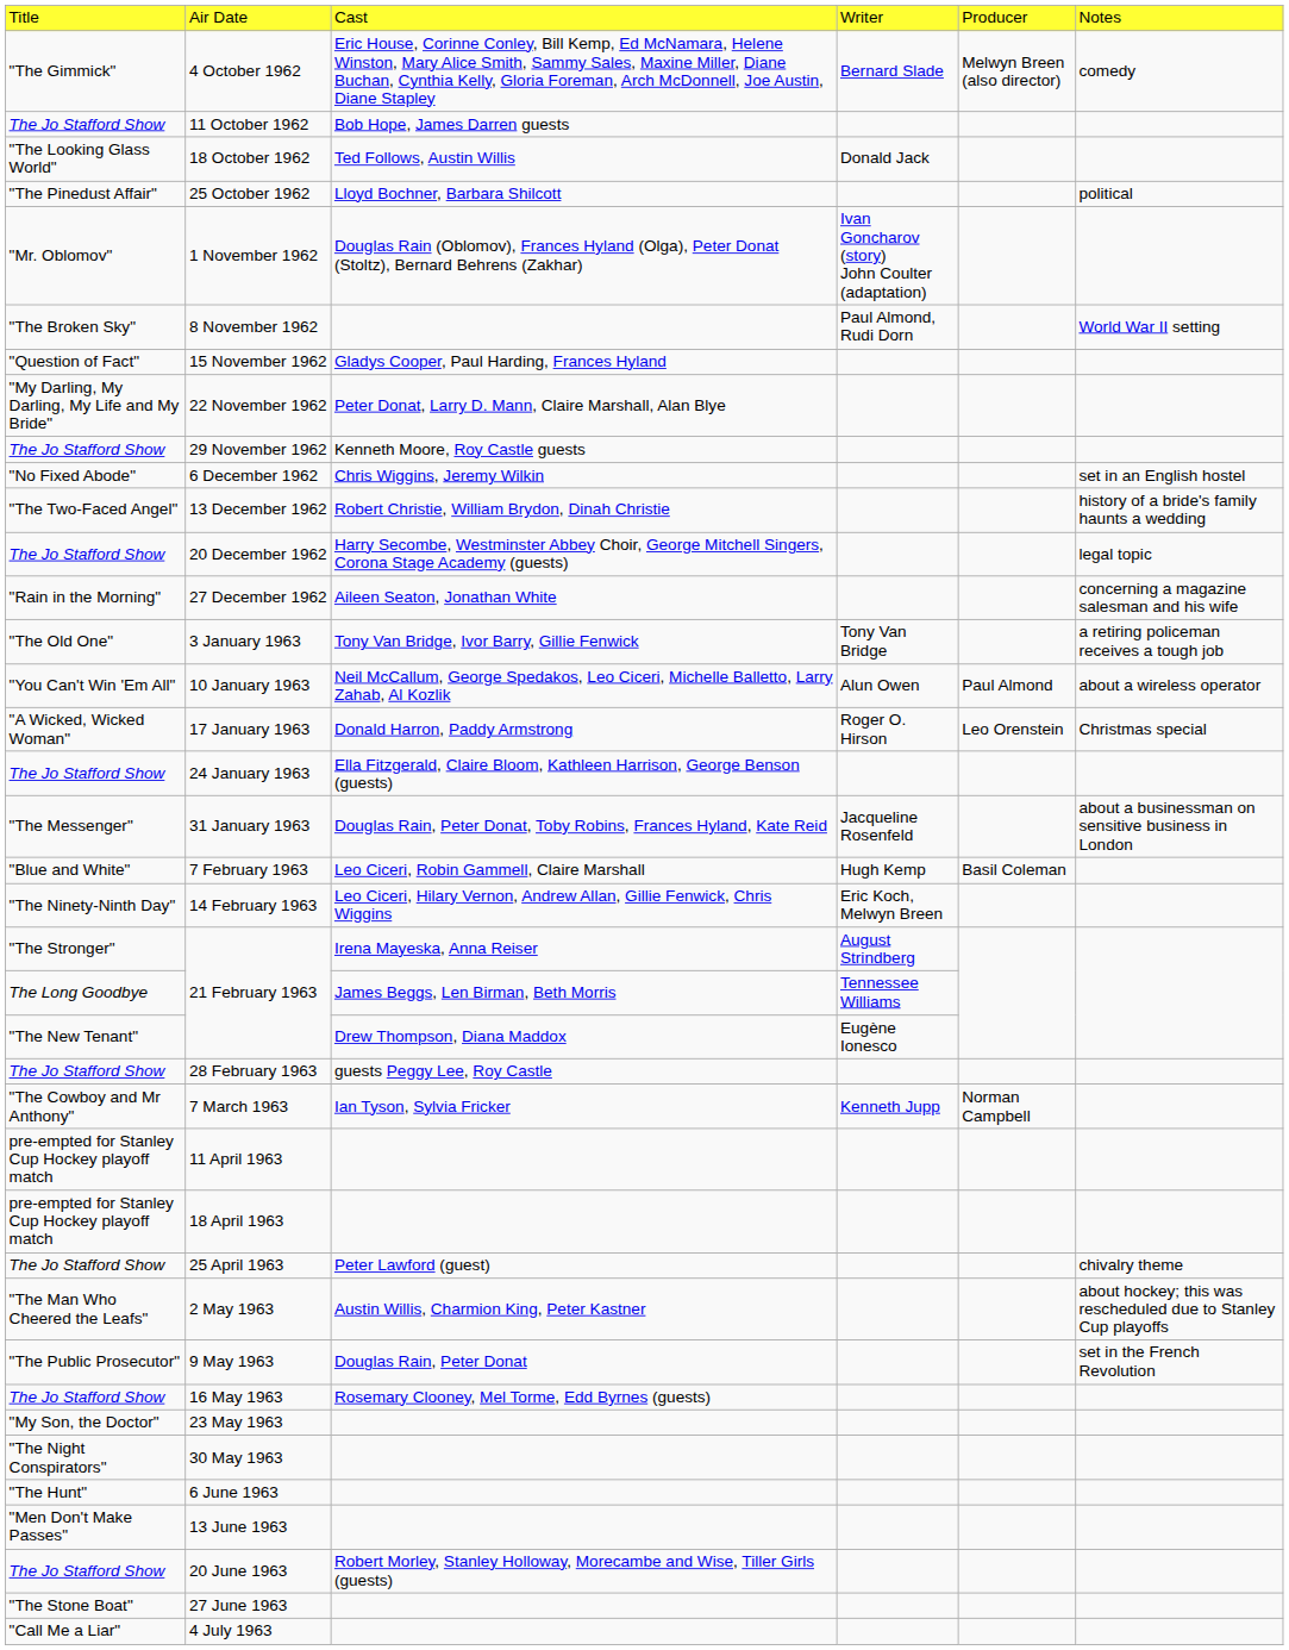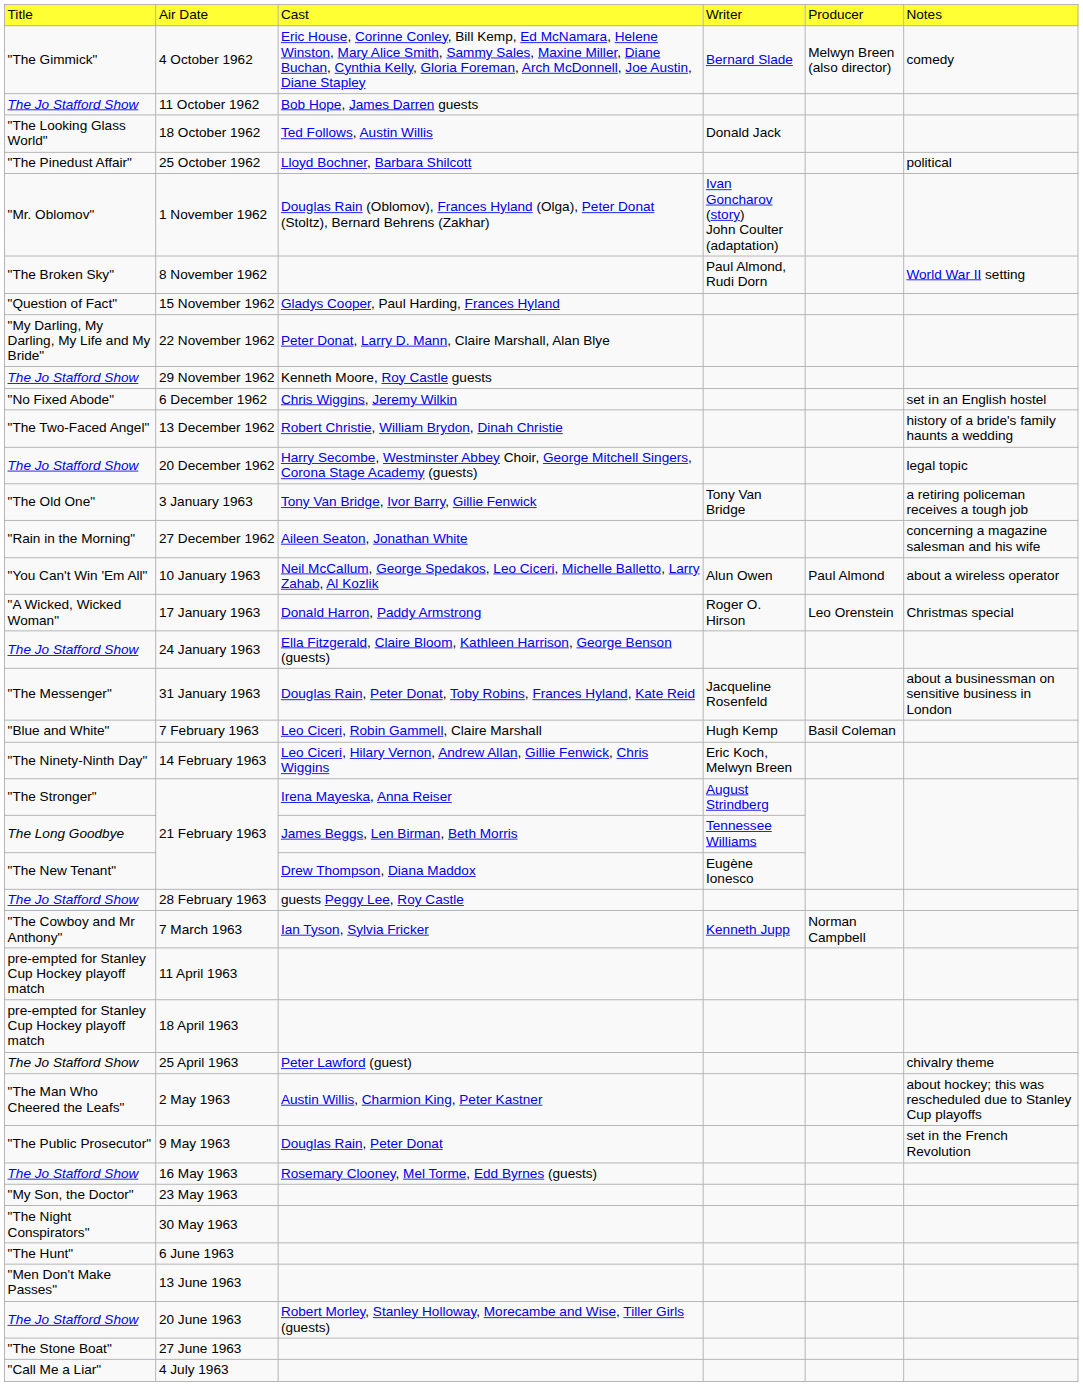 <table class="wikitable" style="width:100%; margin:auto;">
 <tr>
 <td style="background-color: #FFFF33;">Title</td>
 <td style="background-color: #FFFF33;">Air Date</td>
 <td style="background-color: #FFFF33;">Cast</td>
 <td style="background-color: #FFFF33;">Writer</td>
 <td style="background-color: #FFFF33;">Producer</td>
 <td style="background-color: #FFFF33;">Notes</td>
 </tr>
 <tr>
 <td>"The Gimmick"</td>
 <td>4 October 1962</td>
 <td><a href='#'>Eric House</a>, <a href='#'>Corinne Conley</a>, Bill Kemp, <a href='#'>Ed McNamara</a>, <a href='#'>Helene Winston</a>, <a href='#'>Mary Alice Smith</a>, <a href='#'>Sammy Sales</a>, <a href='#'>Maxine Miller</a>, <a href='#'>Diane Buchan</a>, <a href='#'>Cynthia Kelly</a>, <a href='#'>Gloria Foreman</a>, <a href='#'>Arch McDonnell</a>, <a href='#'>Joe Austin</a>, <a href='#'>Diane Stapley</a></td>
 <td><a href='#'>Bernard Slade</a></td>
 <td>Melwyn Breen (also director)</td>
 <td>comedy</td>
 </tr>
 <tr>
 <td><em><a href='#'>The Jo Stafford Show</a></em></td>
 <td>11 October 1962</td>
 <td><a href='#'>Bob Hope</a>, <a href='#'>James Darren</a> guests</td>
 <td></td>
 <td></td>
 <td></td>
 </tr>
 <tr>
 <td>"The Looking Glass World"</td>
 <td>18 October 1962</td>
 <td><a href='#'>Ted Follows</a>, <a href='#'>Austin Willis</a></td>
 <td>Donald Jack</td>
 <td></td>
 <td></td>
 </tr>
 <tr>
 <td>"The Pinedust Affair"</td>
 <td>25 October 1962</td>
 <td><a href='#'>Lloyd Bochner</a>, <a href='#'>Barbara Shilcott</a></td>
 <td></td>
 <td></td>
 <td>political</td>
 </tr>
 <tr>
 <td>"Mr. Oblomov"</td>
 <td>1 November 1962</td>
 <td><a href='#'>Douglas Rain</a> (Oblomov), <a href='#'>Frances Hyland</a> (Olga), <a href='#'>Peter Donat</a> (Stoltz), Bernard Behrens (Zakhar)</td>
 <td><a href='#'>Ivan Goncharov</a> (<a href='#'>story</a>)<br>John Coulter (adaptation)</td>
 <td></td>
 <td></td>
 </tr>
 <tr>
 <td>"The Broken Sky"</td>
 <td>8 November 1962</td>
 <td></td>
 <td>Paul Almond, Rudi Dorn</td>
 <td></td>
 <td><a href='#'>World War II</a> setting</td>
 </tr>
 <tr>
 <td>"Question of Fact"</td>
 <td>15 November 1962</td>
 <td><a href='#'>Gladys Cooper</a>, Paul Harding, <a href='#'>Frances Hyland</a></td>
 <td></td>
 <td></td>
 <td></td>
 </tr>
 <tr>
 <td>"My Darling, My Darling, My Life and My Bride"</td>
 <td>22 November 1962</td>
 <td><a href='#'>Peter Donat</a>, <a href='#'>Larry D. Mann</a>, Claire Marshall, Alan Blye</td>
 <td></td>
 <td></td>
 <td></td>
 </tr>
 <tr>
 <td><em><a href='#'>The Jo Stafford Show</a></em></td>
 <td>29 November 1962</td>
 <td>Kenneth Moore, <a href='#'>Roy Castle</a> guests</td>
 <td></td>
 <td></td>
 <td></td>
 </tr>
 <tr>
 <td>"No Fixed Abode"</td>
 <td>6 December 1962</td>
 <td><a href='#'>Chris Wiggins</a>, <a href='#'>Jeremy Wilkin</a></td>
 <td></td>
 <td></td>
 <td>set in an English hostel</td>
 </tr>
 <tr>
 <td>"The Two-Faced Angel"</td>
 <td>13 December 1962</td>
 <td><a href='#'>Robert Christie</a>, <a href='#'>William Brydon</a>, <a href='#'>Dinah Christie</a></td>
 <td></td>
 <td></td>
 <td>history of a bride's family haunts a wedding</td>
 </tr>
 <tr>
 <td><em><a href='#'>The Jo Stafford Show</a></em></td>
 <td>20 December 1962</td>
 <td><a href='#'>Harry Secombe</a>, <a href='#'>Westminster Abbey</a> Choir, <a href='#'>George Mitchell Singers</a>, <a href='#'>Corona Stage Academy</a> (guests)</td>
 <td></td>
 <td></td>
 <td>legal topic</td>
 </tr>
 <tr>
+<td>"The Old One"</td>
+<td>3 January 1963</td>
+<td><a href='#'>Tony Van Bridge</a>, <a href='#'>Ivor Barry</a>, <a href='#'>Gillie Fenwick</a></td>
+<td>Tony Van Bridge</td>
+<td></td>
+<td>a retiring policeman receives a tough job</td>
+</tr>
+<tr>
 <td>"Rain in the Morning"</td>
 <td>27 December 1962</td>
 <td><a href='#'>Aileen Seaton</a>, <a href='#'>Jonathan White</a></td>
 <td></td>
 <td></td>
 <td>concerning a magazine salesman and his wife</td>
-</tr>
-<tr>
-<td>"The Old One"</td>
-<td>3 January 1963</td>
-<td><a href='#'>Tony Van Bridge</a>, <a href='#'>Ivor Barry</a>, <a href='#'>Gillie Fenwick</a></td>
-<td>Tony Van Bridge</td>
-<td></td>
-<td>a retiring policeman receives a tough job</td>
 </tr>
 <tr>
 <td>"You Can't Win 'Em All"</td>
 <td>10 January 1963</td>
 <td><a href='#'>Neil McCallum</a>, <a href='#'>George Spedakos</a>, <a href='#'>Leo Ciceri</a>, <a href='#'>Michelle Balletto</a>, <a href='#'>Larry Zahab</a>, <a href='#'>Al Kozlik</a></td>
 <td>Alun Owen</td>
 <td>Paul Almond</td>
 <td>about a wireless operator</td>
 </tr>
 <tr>
 <td>"A Wicked, Wicked Woman"</td>
 <td>17 January 1963</td>
 <td><a href='#'>Donald Harron</a>, <a href='#'>Paddy Armstrong</a></td>
 <td>Roger O. Hirson</td>
 <td>Leo Orenstein</td>
 <td>Christmas special</td>
 </tr>
 <tr>
 <td><em><a href='#'>The Jo Stafford Show</a></em></td>
 <td>24 January 1963</td>
 <td><a href='#'>Ella Fitzgerald</a>, <a href='#'>Claire Bloom</a>, <a href='#'>Kathleen Harrison</a>, <a href='#'>George Benson</a> (guests)</td>
 <td></td>
 <td></td>
 <td></td>
 </tr>
 <tr>
 <td>"The Messenger"</td>
 <td>31 January 1963</td>
 <td><a href='#'>Douglas Rain</a>, <a href='#'>Peter Donat</a>, <a href='#'>Toby Robins</a>, <a href='#'>Frances Hyland</a>, <a href='#'>Kate Reid</a></td>
 <td>Jacqueline Rosenfeld</td>
 <td></td>
 <td>about a businessman on sensitive business in London</td>
 </tr>
 <tr>
 <td>"Blue and White"</td>
 <td>7 February 1963</td>
 <td><a href='#'>Leo Ciceri</a>, <a href='#'>Robin Gammell</a>, Claire Marshall</td>
 <td>Hugh Kemp</td>
 <td>Basil Coleman</td>
 <td></td>
 </tr>
 <tr>
 <td>"The Ninety-Ninth Day"</td>
 <td>14 February 1963</td>
 <td><a href='#'>Leo Ciceri</a>, <a href='#'>Hilary Vernon</a>, <a href='#'>Andrew Allan</a>, <a href='#'>Gillie Fenwick</a>, <a href='#'>Chris Wiggins</a></td>
 <td>Eric Koch, Melwyn Breen</td>
 <td></td>
 <td></td>
 </tr>
 <tr>
 <td>"The Stronger"</td>
 <td rowspan=3>21 February 1963</td>
 <td><a href='#'>Irena Mayeska</a>, <a href='#'>Anna Reiser</a></td>
 <td><a href='#'>August Strindberg</a></td>
 <td rowspan=3></td>
 <td rowspan=3></td>
 </tr>
 <tr>
 <td><em>The Long Goodbye</em></td>
 <td><a href='#'>James Beggs</a>, <a href='#'>Len Birman</a>, <a href='#'>Beth Morris</a></td>
 <td><a href='#'>Tennessee Williams</a></td>
 </tr>
 <tr>
 <td>"The New Tenant"</td>
 <td><a href='#'>Drew Thompson</a>, <a href='#'>Diana Maddox</a></td>
 <td>Eugène Ionesco</td>
 </tr>
 <tr>
 <td><em><a href='#'>The Jo Stafford Show</a></em></td>
 <td>28 February 1963</td>
 <td>guests <a href='#'>Peggy Lee</a>, <a href='#'>Roy Castle</a></td>
 <td></td>
 <td></td>
 <td></td>
 </tr>
 <tr>
 <td>"The Cowboy and Mr Anthony"</td>
 <td>7 March 1963</td>
 <td><a href='#'>Ian Tyson</a>, <a href='#'>Sylvia Fricker</a></td>
 <td><a href='#'>Kenneth Jupp</a></td>
 <td>Norman Campbell</td>
 <td></td>
 </tr>
 <tr>
 <td>pre-empted for Stanley Cup Hockey playoff match</td>
 <td>11 April 1963</td>
 <td></td>
 <td></td>
 <td></td>
 <td></td>
 </tr>
 <tr>
 <td>pre-empted for Stanley Cup Hockey playoff match</td>
 <td>18 April 1963</td>
 <td></td>
 <td></td>
 <td></td>
 <td></td>
 </tr>
 <tr>
 <td><em>The Jo Stafford Show</em></td>
 <td>25 April 1963</td>
 <td><a href='#'>Peter Lawford</a> (guest)</td>
 <td></td>
 <td></td>
 <td>chivalry theme</td>
 </tr>
 <tr>
 <td>"The Man Who Cheered the Leafs"</td>
 <td>2 May 1963</td>
 <td><a href='#'>Austin Willis</a>, <a href='#'>Charmion King</a>, <a href='#'>Peter Kastner</a></td>
 <td></td>
 <td></td>
 <td>about hockey; this was rescheduled due to Stanley Cup playoffs</td>
 </tr>
 <tr>
 <td>"The Public Prosecutor"</td>
 <td>9 May 1963</td>
 <td><a href='#'>Douglas Rain</a>, <a href='#'>Peter Donat</a></td>
 <td></td>
 <td></td>
 <td>set in the French Revolution</td>
 </tr>
 <tr>
 <td><em><a href='#'>The Jo Stafford Show</a></em></td>
 <td>16 May 1963</td>
 <td><a href='#'>Rosemary Clooney</a>, <a href='#'>Mel Torme</a>, <a href='#'>Edd Byrnes</a> (guests)</td>
 <td></td>
 <td></td>
 <td></td>
 </tr>
 <tr>
 <td>"My Son, the Doctor"</td>
 <td>23 May 1963</td>
 <td></td>
 <td></td>
 <td></td>
 <td></td>
 </tr>
 <tr>
 <td>"The Night Conspirators"</td>
 <td>30 May 1963</td>
 <td></td>
 <td></td>
 <td></td>
 <td></td>
 </tr>
 <tr>
 <td>"The Hunt"</td>
 <td>6 June 1963</td>
 <td></td>
 <td></td>
 <td></td>
 <td></td>
 </tr>
 <tr>
 <td>"Men Don't Make Passes"</td>
 <td>13 June 1963</td>
 <td></td>
 <td></td>
 <td></td>
 <td></td>
 </tr>
 <tr>
 <td><em><a href='#'>The Jo Stafford Show</a></em></td>
 <td>20 June 1963</td>
 <td><a href='#'>Robert Morley</a>, <a href='#'>Stanley Holloway</a>, <a href='#'>Morecambe and Wise</a>, <a href='#'>Tiller Girls</a> (guests)</td>
 <td></td>
 <td></td>
 <td></td>
 </tr>
 <tr>
 <td>"The Stone Boat"</td>
 <td>27 June 1963</td>
 <td></td>
 <td></td>
 <td></td>
 <td></td>
 </tr>
 <tr>
 <td>"Call Me a Liar"</td>
 <td>4 July 1963</td>
 <td></td>
 <td></td>
 <td></td>
 <td></td>
 </tr>
 </table>
